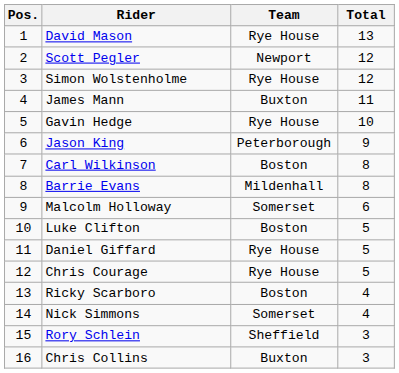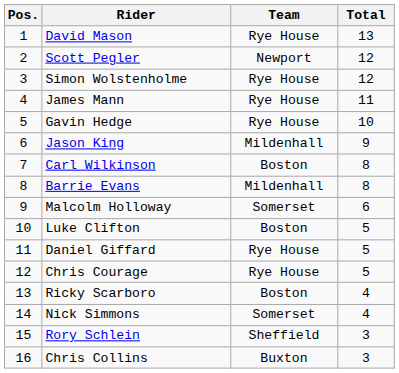 <table class=wikitable>
 <tr>
 <th width=25px>Pos.</th>
 <th width=180px>Rider</th>
 <th width=100px>Team</th>
 <th width=50px>Total</th>
 </tr>
 <tr align=center >
 <td>1</td>
 <td align=left><a href='#'>David Mason</a></td>
 <td>Rye House</td>
 <td>13</td>
 </tr>
 <tr align=center>
 <td>2</td>
 <td align=left><a href='#'>Scott Pegler</a></td>
 <td>Newport</td>
 <td>12</td>
 </tr>
 <tr align=center>
 <td>3</td>
 <td align=left>Simon Wolstenholme</td>
 <td>Rye House</td>
 <td>12</td>
 </tr>
 <tr align=center>
 <td>4</td>
 <td align=left>James Mann</td>
-<td>Buxton</td>
+<td>Rye House</td>
 <td>11</td>
 </tr>
 <tr align=center>
 <td>5</td>
 <td align=left>Gavin Hedge</td>
 <td>Rye House</td>
 <td>10</td>
 </tr>
 <tr align=center>
 <td>6</td>
 <td align=left><a href='#'>Jason King</a></td>
-<td>Peterborough</td>
+<td>Mildenhall</td>
 <td>9</td>
 </tr>
 <tr align=center>
 <td>7</td>
 <td align=left><a href='#'>Carl Wilkinson</a></td>
 <td>Boston</td>
 <td>8</td>
 </tr>
 <tr align=center>
 <td>8</td>
 <td align=left><a href='#'>Barrie Evans</a></td>
 <td>Mildenhall</td>
 <td>8</td>
 </tr>
 <tr align=center>
 <td>9</td>
 <td align=left>Malcolm Holloway</td>
 <td>Somerset</td>
 <td>6</td>
 </tr>
 <tr align=center>
 <td>10</td>
 <td align=left>Luke Clifton</td>
 <td>Boston</td>
 <td>5</td>
 </tr>
 <tr align=center>
 <td>11</td>
 <td align=left>Daniel Giffard</td>
 <td>Rye House</td>
 <td>5</td>
 </tr>
 <tr align=center>
 <td>12</td>
 <td align=left>Chris Courage</td>
 <td>Rye House</td>
 <td>5</td>
 </tr>
 <tr align=center>
 <td>13</td>
 <td align=left>Ricky Scarboro</td>
 <td>Boston</td>
 <td>4</td>
 </tr>
 <tr align=center>
 <td>14</td>
 <td align=left>Nick Simmons</td>
 <td>Somerset</td>
 <td>4</td>
 </tr>
 <tr align=center>
 <td>15</td>
 <td align=left><a href='#'>Rory Schlein</a></td>
 <td>Sheffield</td>
 <td>3</td>
 </tr>
 <tr align=center>
 <td>16</td>
 <td align=left>Chris Collins</td>
 <td>Buxton</td>
 <td>3</td>
 </tr>
 </table>
